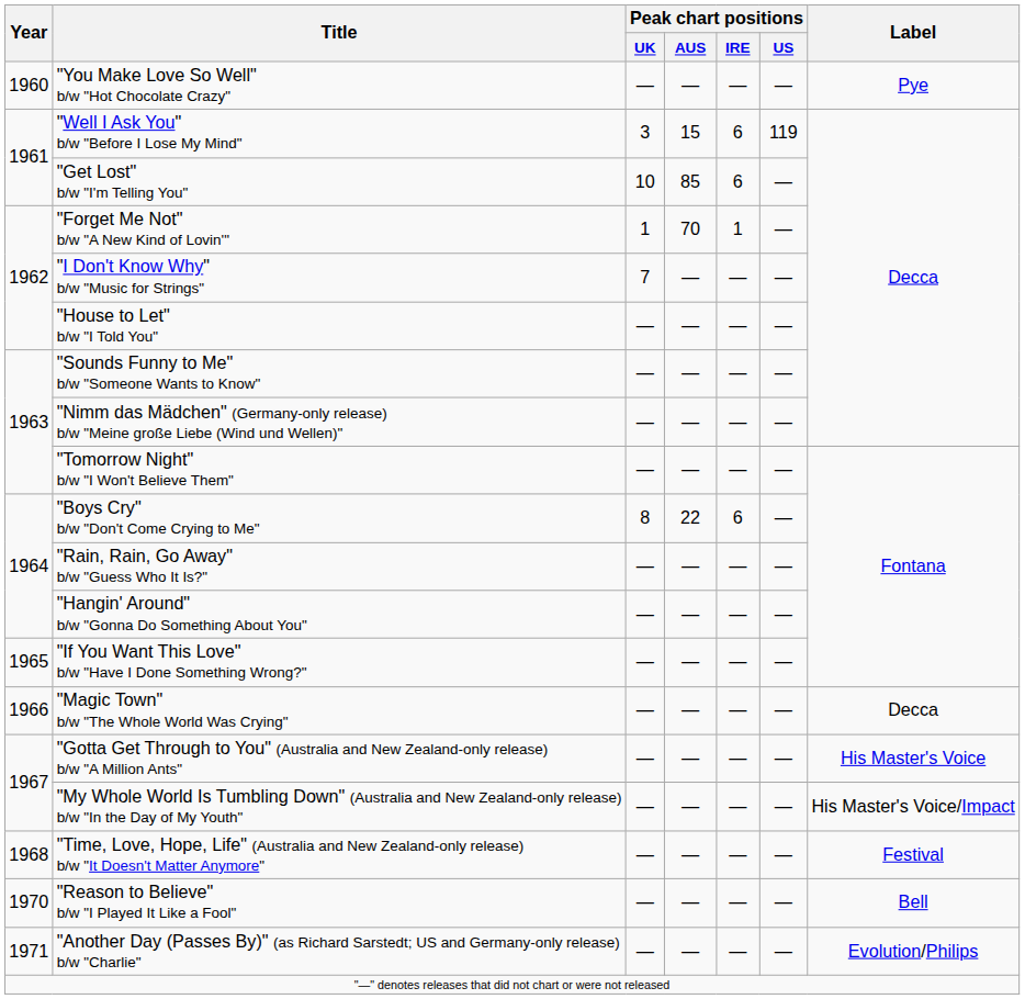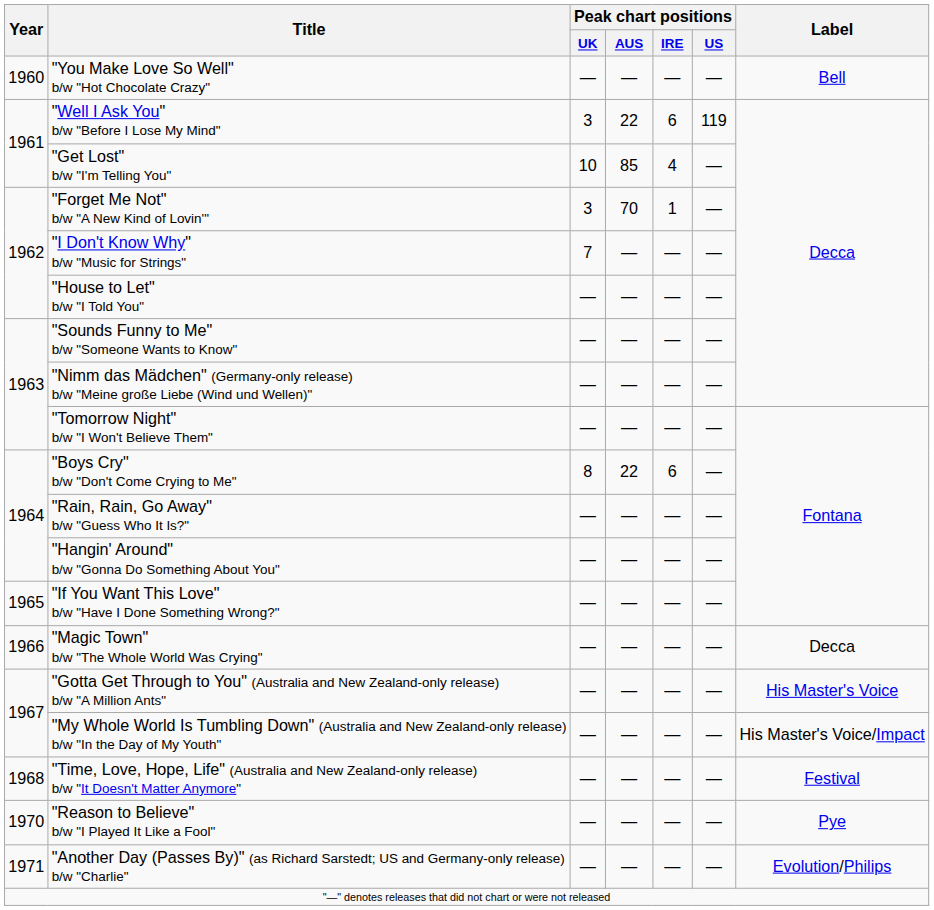 <table class="wikitable" style="text-align:center">
 <tr>
 <th rowspan="2">Year</th>
 <th rowspan="2">Title</th>
 <th colspan="4">Peak chart positions</th>
 <th rowspan="2">Label</th>
 </tr>
 <tr>
 <th><small><a href='#'>UK</a></small><br></th>
 <th><small><a href='#'>AUS</a></small></th>
 <th><small><a href='#'>IRE</a></small><br></th>
 <th><small><a href='#'>US</a></small><br></th>
 </tr>
 <tr>
 <td>1960</td>
 <td align="left">"You Make Love So Well"<br><small>b/w "Hot Chocolate Crazy"</small></td>
 <td align="center">—</td>
 <td>—</td>
 <td>—</td>
 <td>—</td>
-<td><a href='#'>Pye</a></td>
+<td><a href='#'>Bell</a></td>
 </tr>
 <tr>
 <td rowspan="2">1961</td>
 <td align="left">"<a href='#'>Well I Ask You</a>"<br><small>b/w "Before I Lose My Mind"</small></td>
 <td align="center">3</td>
-<td>15</td>
+<td>22</td>
 <td>6</td>
 <td>119</td>
 <td rowspan="7"><a href='#'>Decca</a></td>
 </tr>
 <tr>
 <td align="left">"Get Lost"<br><small>b/w "I'm Telling You"</small></td>
 <td align="center">10</td>
 <td>85</td>
-<td>6</td>
+<td>4</td>
 <td>—</td>
 </tr>
 <tr>
 <td rowspan="3">1962</td>
 <td align="left">"Forget Me Not"<br><small>b/w "A New Kind of Lovin'"</small></td>
-<td align="center">1</td>
+<td align="center">3</td>
 <td>70</td>
 <td>1</td>
 <td>—</td>
 </tr>
 <tr>
 <td align="left">"<a href='#'>I Don't Know Why</a>"<br><small>b/w "Music for Strings"</small></td>
 <td align="center">7</td>
 <td>—</td>
 <td>—</td>
 <td>—</td>
 </tr>
 <tr>
 <td align="left">"House to Let"<br><small>b/w "I Told You"</small></td>
 <td align="center">—</td>
 <td>—</td>
 <td>—</td>
 <td>—</td>
 </tr>
 <tr>
 <td rowspan="3">1963</td>
 <td align="left">"Sounds Funny to Me"<br><small>b/w "Someone Wants to Know"</small></td>
 <td align="center">—</td>
 <td>—</td>
 <td>—</td>
 <td>—</td>
 </tr>
 <tr>
 <td align="left">"Nimm das Mädchen" <small>(Germany-only release)</small><br><small>b/w "Meine große Liebe (Wind und Wellen)"</small></td>
 <td align="center">—</td>
 <td>—</td>
 <td>—</td>
 <td>—</td>
 </tr>
 <tr>
 <td align="left">"Tomorrow Night"<br><small>b/w "I Won't Believe Them"</small></td>
 <td align="center">—</td>
 <td>—</td>
 <td>—</td>
 <td>—</td>
 <td rowspan="5"><a href='#'>Fontana</a></td>
 </tr>
 <tr>
 <td rowspan="3">1964</td>
 <td align="left">"Boys Cry"<br><small>b/w "Don't Come Crying to Me"</small></td>
 <td align="center">8</td>
 <td>22</td>
 <td>6</td>
 <td>—</td>
 </tr>
 <tr>
 <td align="left">"Rain, Rain, Go Away"<br><small>b/w "Guess Who It Is?"</small></td>
 <td align="center">—</td>
 <td>—</td>
 <td>—</td>
 <td>—</td>
 </tr>
 <tr>
 <td align="left">"Hangin' Around"<br><small>b/w "Gonna Do Something About You"</small></td>
 <td align="center">—</td>
 <td>—</td>
 <td>—</td>
 <td>—</td>
 </tr>
 <tr>
 <td>1965</td>
 <td align="left">"If You Want This Love"<br><small>b/w "Have I Done Something Wrong?"</small></td>
 <td align="center">—</td>
 <td>—</td>
 <td>—</td>
 <td>—</td>
 </tr>
 <tr>
 <td>1966</td>
 <td align="left">"Magic Town"<br><small>b/w "The Whole World Was Crying"</small></td>
 <td align="center">—</td>
 <td>—</td>
 <td>—</td>
 <td>—</td>
 <td>Decca</td>
 </tr>
 <tr>
 <td rowspan="2">1967</td>
 <td align="left">"Gotta Get Through to You" <small>(Australia and New Zealand-only release)</small><br><small>b/w "A Million Ants"</small></td>
 <td align="center">—</td>
 <td>—</td>
 <td>—</td>
 <td>—</td>
 <td><a href='#'>His Master's Voice</a></td>
 </tr>
 <tr>
 <td align="left">"My Whole World Is Tumbling Down" <small>(Australia and New Zealand-only release)</small><br><small>b/w "In the Day of My Youth"</small></td>
 <td align="center">—</td>
 <td>—</td>
 <td>—</td>
 <td>—</td>
 <td>His Master's Voice/<a href='#'>Impact</a></td>
 </tr>
 <tr>
 <td>1968</td>
 <td align="left">"Time, Love, Hope, Life" <small>(Australia and New Zealand-only release)</small><br><small>b/w "<a href='#'>It Doesn't Matter Anymore</a>"</small></td>
 <td align="center">—</td>
 <td>—</td>
 <td>—</td>
 <td>—</td>
 <td><a href='#'>Festival</a></td>
 </tr>
 <tr>
 <td>1970</td>
 <td align="left">"Reason to Believe"<br><small>b/w "I Played It Like a Fool"</small></td>
 <td align="center">—</td>
 <td>—</td>
 <td>—</td>
 <td>—</td>
-<td><a href='#'>Bell</a></td>
+<td><a href='#'>Pye</a></td>
 </tr>
 <tr>
 <td>1971</td>
 <td align="left">"Another Day (Passes By)" <small>(as Richard Sarstedt; US and Germany-only release)</small><br><small>b/w "Charlie"</small></td>
 <td align="center">—</td>
 <td>—</td>
 <td>—</td>
 <td>—</td>
 <td><a href='#'>Evolution</a>/<a href='#'>Philips</a></td>
 </tr>
 <tr>
 <td colspan="7" style="font-size:8pt">"—" denotes releases that did not chart or were not released</td>
 </tr>
 </table>
